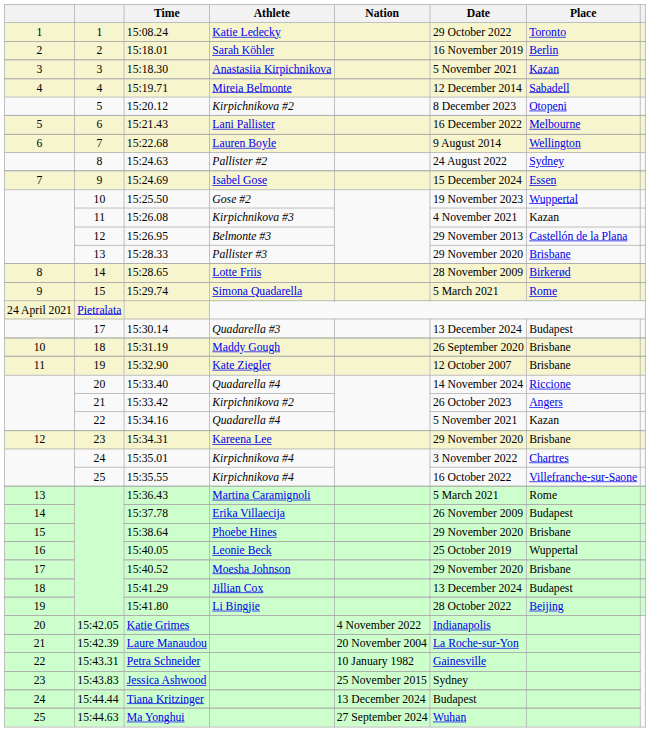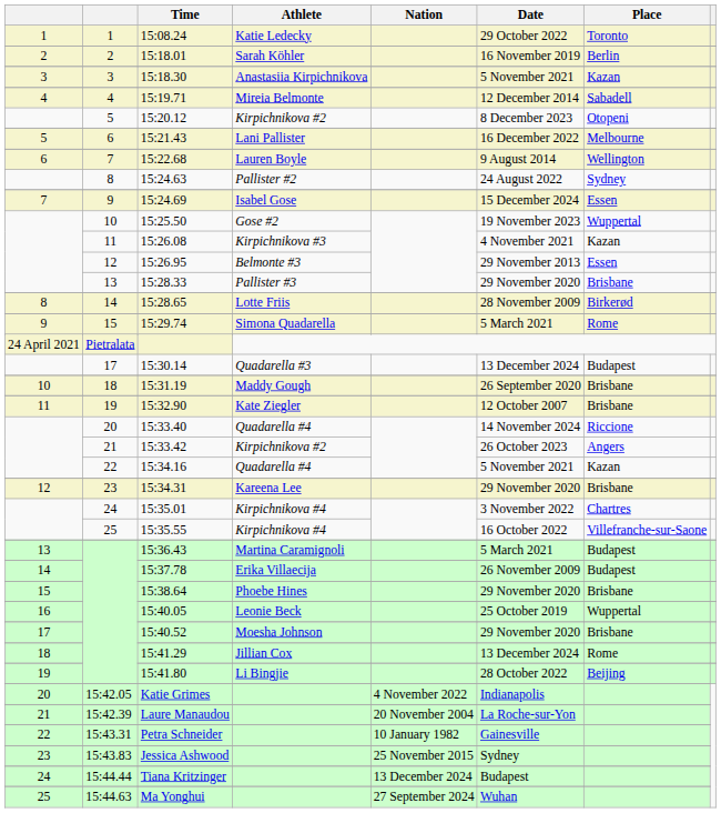 <table class="wikitable sortable">
 <tr>
 <th></th>
 <th></th>
 <th>Time</th>
 <th>Athlete</th>
 <th>Nation</th>
 <th>Date</th>
 <th>Place</th>
 <th class="unsortable"></th>
 </tr>
 <tr bgcolor=f6F5CE>
 <td align=center>1</td>
 <td align=center>1</td>
 <td>15:08.24</td>
 <td><a href='#'>Katie Ledecky</a></td>
 <td></td>
 <td>29 October 2022</td>
 <td><a href='#'>Toronto</a></td>
 <td></td>
 </tr>
 <tr>
 </tr>
 <tr bgcolor=f6F5CE>
 <td align=center>2</td>
 <td align=center>2</td>
 <td>15:18.01</td>
 <td><a href='#'>Sarah Köhler</a></td>
 <td></td>
 <td>16 November 2019</td>
 <td><a href='#'>Berlin</a></td>
 <td></td>
 </tr>
 <tr>
 </tr>
 <tr bgcolor=f6F5CE>
 <td align=center>3</td>
 <td align=center>3</td>
 <td>15:18.30</td>
 <td><a href='#'>Anastasiia Kirpichnikova</a></td>
 <td></td>
 <td>5 November 2021</td>
 <td><a href='#'>Kazan</a></td>
 <td></td>
 </tr>
 <tr>
 </tr>
 <tr bgcolor=f6F5CE>
 <td align=center>4</td>
 <td align=center>4</td>
 <td>15:19.71</td>
 <td><a href='#'>Mireia Belmonte</a></td>
 <td></td>
 <td>12 December 2014</td>
 <td><a href='#'>Sabadell</a></td>
 <td></td>
 </tr>
 <tr>
 <td align=center></td>
 <td align=center>5</td>
 <td>15:20.12</td>
 <td><em>Kirpichnikova #2</em></td>
 <td></td>
 <td>8 December 2023</td>
 <td><a href='#'>Otopeni</a></td>
 <td></td>
 </tr>
 <tr>
 </tr>
 <tr bgcolor=f6F5CE>
 <td align=center>5</td>
 <td align=center>6</td>
 <td>15:21.43</td>
 <td><a href='#'>Lani Pallister</a></td>
 <td></td>
 <td>16 December 2022</td>
 <td><a href='#'>Melbourne</a></td>
 <td></td>
 </tr>
 <tr>
 </tr>
 <tr bgcolor=f6F5CE>
 <td align=center>6</td>
 <td align=center>7</td>
 <td>15:22.68</td>
 <td><a href='#'>Lauren Boyle</a></td>
 <td></td>
 <td>9 August 2014</td>
 <td><a href='#'>Wellington</a></td>
 <td></td>
 </tr>
 <tr>
 <td></td>
 <td align=center>8</td>
 <td>15:24.63</td>
 <td><em>Pallister #2</em></td>
 <td></td>
 <td>24 August 2022</td>
 <td><a href='#'>Sydney</a></td>
 <td></td>
 </tr>
 <tr>
 </tr>
 <tr bgcolor=f6F5CE>
 <td align=center>7</td>
 <td align=center>9</td>
 <td>15:24.69</td>
 <td><a href='#'>Isabel Gose</a></td>
 <td></td>
 <td>15 December 2024</td>
 <td><a href='#'>Essen</a></td>
 <td></td>
 </tr>
 <tr>
 <td rowspan="4"></td>
 <td align=center>10</td>
 <td>15:25.50</td>
 <td><em>Gose #2</em></td>
 <td rowspan="4"></td>
 <td>19 November 2023</td>
 <td><a href='#'>Wuppertal</a></td>
 <td></td>
 </tr>
 <tr>
 <td align=center>11</td>
 <td>15:26.08</td>
 <td><em>Kirpichnikova #3</em></td>
 <td>4 November 2021</td>
 <td>Kazan</td>
 <td></td>
 </tr>
 <tr>
 <td align=center>12</td>
 <td>15:26.95</td>
 <td><em>Belmonte #3</em></td>
 <td>29 November 2013</td>
-<td><a href='#'>Castellón de la Plana</a></td>
+<td><a href='#'>Essen</a></td>
 <td></td>
 </tr>
 <tr>
 <td align=center>13</td>
 <td>15:28.33</td>
 <td><em>Pallister #3</em></td>
 <td>29 November 2020</td>
 <td><a href='#'>Brisbane</a></td>
 <td></td>
 </tr>
 <tr>
 </tr>
 <tr bgcolor=f6F5CE>
 <td align=center>8</td>
 <td align=center>14</td>
 <td>15:28.65</td>
 <td><a href='#'>Lotte Friis</a></td>
 <td></td>
 <td>28 November 2009</td>
 <td><a href='#'>Birkerød</a></td>
 <td></td>
 </tr>
 <tr>
 </tr>
 <tr bgcolor=f6F5CE>
 <td rowspan="2" align=center>9</td>
 <td rowspan="2" align=center>15</td>
 <td rowspan="2">15:29.74</td>
 <td rowspan="2"><a href='#'>Simona Quadarella</a></td>
 <td rowspan="2"></td>
 <td>5 March 2021</td>
 <td><a href='#'>Rome</a></td>
 <td></td>
 </tr>
 <tr>
 </tr>
 <tr bgcolor=f6F5CE>
 <td>24 April 2021</td>
 <td><a href='#'>Pietralata</a></td>
 <td></td>
 </tr>
 <tr>
 <td></td>
 <td align=center>17</td>
 <td>15:30.14</td>
 <td><em>Quadarella #3</em></td>
 <td></td>
 <td>13 December 2024</td>
 <td>Budapest</td>
 <td></td>
 </tr>
 <tr>
 </tr>
 <tr bgcolor=f6F5CE>
 <td align=center>10</td>
 <td align=center>18</td>
 <td>15:31.19</td>
 <td><a href='#'>Maddy Gough</a></td>
 <td></td>
 <td>26 September 2020</td>
 <td>Brisbane</td>
 <td></td>
 </tr>
 <tr>
 </tr>
 <tr bgcolor=f6F5CE>
 <td align=center>11</td>
 <td align=center>19</td>
 <td>15:32.90</td>
 <td><a href='#'>Kate Ziegler</a></td>
 <td></td>
 <td>12 October 2007</td>
 <td>Brisbane</td>
 <td></td>
 </tr>
 <tr>
 <td rowspan="3"></td>
 <td align=center>20</td>
 <td>15:33.40</td>
 <td><em>Quadarella #4</em></td>
 <td rowspan="3"></td>
 <td>14 November 2024</td>
 <td><a href='#'>Riccione</a></td>
 <td></td>
 </tr>
 <tr>
 <td align=center>21</td>
 <td>15:33.42</td>
 <td><em>Kirpichnikova #2</em></td>
 <td>26 October 2023</td>
 <td><a href='#'>Angers</a></td>
 <td></td>
 </tr>
 <tr>
 <td align=center>22</td>
 <td>15:34.16</td>
 <td><em>Quadarella #4</em></td>
 <td>5 November 2021</td>
 <td>Kazan</td>
 <td></td>
 </tr>
 <tr>
 </tr>
 <tr bgcolor=f6F5CE>
 <td align=center>12</td>
 <td align=center>23</td>
 <td>15:34.31</td>
 <td><a href='#'>Kareena Lee</a></td>
 <td></td>
 <td>29 November 2020</td>
 <td>Brisbane</td>
 <td></td>
 </tr>
 <tr>
 <td rowspan="2"></td>
 <td align=center>24</td>
 <td>15:35.01</td>
 <td><em>Kirpichnikova #4</em></td>
 <td rowspan="2"></td>
 <td>3 November 2022</td>
 <td><a href='#'>Chartres</a></td>
 <td></td>
 </tr>
 <tr>
 <td align=center>25</td>
 <td>15:35.55</td>
 <td><em>Kirpichnikova #4</em></td>
 <td>16 October 2022</td>
 <td><a href='#'>Villefranche-sur-Saone</a></td>
 <td></td>
 </tr>
 <tr>
 </tr>
 <tr bgcolor=CCFFCC>
 <td align=center>13</td>
 <td rowspan="13" align=center></td>
 <td>15:36.43</td>
 <td><a href='#'>Martina Caramignoli</a></td>
 <td></td>
 <td>5 March 2021</td>
-<td>Rome</td>
+<td>Budapest</td>
 <td></td>
 </tr>
 <tr>
 </tr>
 <tr bgcolor=CCFFCC>
 <td align=center>14</td>
 <td>15:37.78</td>
 <td><a href='#'>Erika Villaecija</a></td>
 <td></td>
 <td>26 November 2009</td>
 <td>Budapest</td>
 <td></td>
 </tr>
 <tr>
 </tr>
 <tr bgcolor=CCFFCC>
 <td align=center>15</td>
 <td>15:38.64</td>
 <td><a href='#'>Phoebe Hines</a></td>
 <td></td>
 <td>29 November 2020</td>
 <td>Brisbane</td>
 <td></td>
 </tr>
 <tr>
 </tr>
 <tr bgcolor=CCFFCC>
 <td align=center>16</td>
 <td>15:40.05</td>
 <td><a href='#'>Leonie Beck</a></td>
 <td></td>
 <td>25 October 2019</td>
 <td>Wuppertal</td>
 <td></td>
 </tr>
 <tr>
 </tr>
 <tr bgcolor=CCFFCC>
 <td align=center>17</td>
 <td>15:40.52</td>
 <td><a href='#'>Moesha Johnson</a></td>
 <td></td>
 <td>29 November 2020</td>
 <td>Brisbane</td>
 <td></td>
 </tr>
 <tr>
 </tr>
 <tr bgcolor=CCFFCC>
 <td align=center>18</td>
 <td>15:41.29</td>
 <td><a href='#'>Jillian Cox</a></td>
 <td></td>
 <td>13 December 2024</td>
-<td>Budapest</td>
+<td>Rome</td>
 <td></td>
 </tr>
 <tr>
 </tr>
 <tr bgcolor=CCFFCC>
 <td align=center>19</td>
 <td>15:41.80</td>
 <td><a href='#'>Li Bingjie</a></td>
 <td></td>
 <td>28 October 2022</td>
 <td><a href='#'>Beijing</a></td>
 <td></td>
 </tr>
 <tr>
 </tr>
 <tr bgcolor=CCFFCC>
 <td align=center>20</td>
 <td>15:42.05</td>
 <td><a href='#'>Katie Grimes</a></td>
 <td></td>
 <td>4 November 2022</td>
 <td><a href='#'>Indianapolis</a></td>
 <td></td>
 </tr>
 <tr>
 </tr>
 <tr bgcolor=CCFFCC>
 <td align=center>21</td>
 <td>15:42.39</td>
 <td><a href='#'>Laure Manaudou</a></td>
 <td></td>
 <td>20 November 2004</td>
 <td><a href='#'>La Roche-sur-Yon</a></td>
 <td></td>
 </tr>
 <tr>
 </tr>
 <tr bgcolor=CCFFCC>
 <td align=center>22</td>
 <td>15:43.31</td>
 <td><a href='#'>Petra Schneider</a></td>
 <td></td>
 <td>10 January 1982</td>
 <td><a href='#'>Gainesville</a></td>
 <td></td>
 </tr>
 <tr>
 </tr>
 <tr bgcolor=CCFFCC>
 <td align=center>23</td>
 <td>15:43.83</td>
 <td><a href='#'>Jessica Ashwood</a></td>
 <td></td>
 <td>25 November 2015</td>
 <td>Sydney</td>
 <td></td>
 </tr>
 <tr>
 </tr>
 <tr bgcolor=CCFFCC>
 <td align=center>24</td>
 <td>15:44.44</td>
 <td><a href='#'>Tiana Kritzinger</a></td>
 <td></td>
 <td>13 December 2024</td>
 <td>Budapest</td>
 <td></td>
 </tr>
 <tr>
 </tr>
 <tr bgcolor=CCFFCC>
 <td align=center>25</td>
 <td>15:44.63</td>
 <td><a href='#'>Ma Yonghui</a></td>
 <td></td>
 <td>27 September 2024</td>
 <td><a href='#'>Wuhan</a></td>
 <td></td>
 </tr>
 </table>
